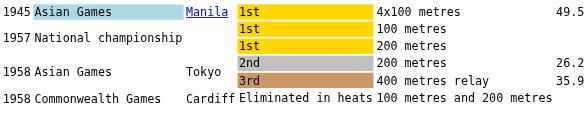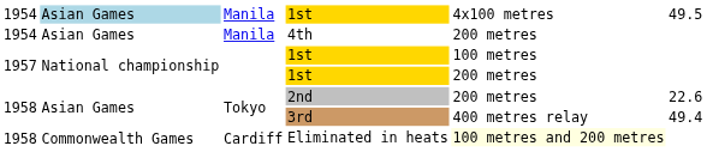 <table>
 <tr>
 <td></td>
 <td></td>
 </tr>
 <tr>
-<td rowspan=1>1945</td>
+<td rowspan=1>1954</td>
 <td rowspan=1 style="background: lightblue;">Asian Games</td>
 <td rowspan=1><a href='#'>Manila</a></td>
 <td style="background:gold;">1st</td>
 <td>4x100 metres</td>
 <td data-sort-value="049.5">49.5</td>
+</tr>
+<tr>
+<td rowspan=1>1954</td>
+<td rowspan=1>Asian Games</td>
+<td rowspan=1><a href='#'>Manila</a></td>
+<td>4th</td>
+<td>200 metres</td>
+<td></td>
 </tr>
 <tr>
 <td rowspan=2>1957</td>
 <td rowspan=2>National championship</td>
 <td rowspan=2></td>
 <td style="background:Gold;">1st</td>
 <td>100 metres</td>
 <td></td>
 </tr>
 <tr>
 <td style="background:gold;">1st</td>
 <td>200 metres</td>
 <td></td>
 </tr>
 <tr>
 <td rowspan=2>1958</td>
 <td rowspan=2>Asian Games</td>
 <td rowspan=2>Tokyo</td>
 <td style="background:silver;">2nd</td>
 <td>200 metres</td>
-<td data-sort-value="026.2">26.2</td>
+<td data-sort-value="026.2">22.6</td>
 </tr>
 <tr>
 <td style="background:#c96;">3rd</td>
 <td>400 metres relay</td>
-<td data-sort-value="49.4">35.9</td>
+<td data-sort-value="49.4">49.4</td>
 </tr>
 <tr>
 <td rowspan=2>1958</td>
 <td rowspan=2>Commonwealth Games</td>
 <td rowspan=2>Cardiff</td>
 <td>Eliminated in heats</td>
-<td>100 metres and 200 metres</td>
+<td style="background: lightyellow;">100 metres and 200 metres</td>
 <td></td>
 </tr>
 <tr>
 </tr>
 </table>
